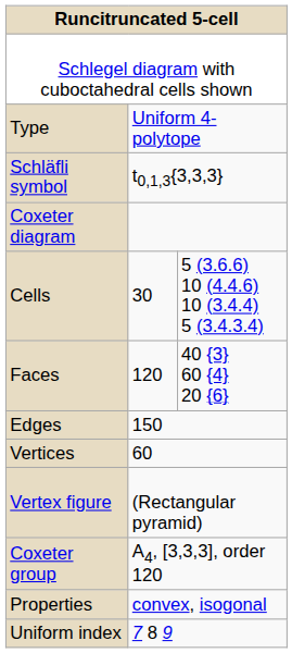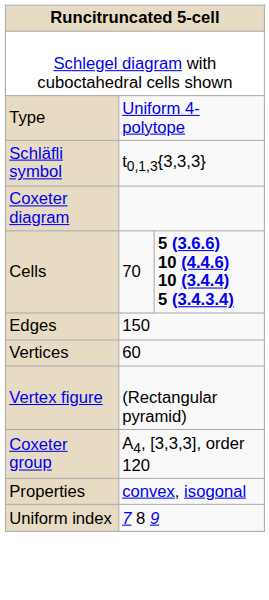 <table class="wikitable" style="float:right; margin-left:8px; width:250px">
 <tr>
 <td bgcolor=#e7dcc3 align=center colspan=3><strong>Runcitruncated 5-cell</strong></td>
 </tr>
 <tr>
 <td bgcolor=#ffffff align=center colspan=3><br><a href='#'>Schlegel diagram</a> with<br>cuboctahedral cells shown</td>
 </tr>
 <tr>
 <td bgcolor=#e7dcc3>Type</td>
 <td colspan=2><a href='#'>Uniform 4-polytope</a></td>
 </tr>
 <tr>
 <td bgcolor=#e7dcc3><a href='#'>Schläfli symbol</a></td>
 <td colspan=2>t<sub>0,1,3</sub>{3,3,3}</td>
 </tr>
 <tr>
 <td bgcolor=#e7dcc3><a href='#'>Coxeter diagram</a></td>
 <td colspan=2></td>
 </tr>
 <tr>
 <td bgcolor=#e7dcc3>Cells</td>
-<td>30</td>
-<td>5 <a href='#'>(3.6.6)</a><br>10 <a href='#'>(4.4.6)</a><br>10 <a href='#'>(3.4.4)</a><br>5 <a href='#'>(3.4.3.4)</a></td>
-</tr>
-<tr>
-<td bgcolor=#e7dcc3>Faces</td>
-<td>120</td>
-<td>40 <a href='#'>{3}</a><br>60 <a href='#'>{4}</a><br>20 <a href='#'>{6}</a></td>
+<td>70</td>
+<td><strong>5 <a href='#'>(3.6.6)</a><br>10 <a href='#'>(4.4.6)</a><br>10 <a href='#'>(3.4.4)</a><br>5 <a href='#'>(3.4.3.4)</a></strong></td>
 </tr>
 <tr>
 <td bgcolor=#e7dcc3>Edges</td>
 <td colspan=2>150</td>
 </tr>
 <tr>
 <td bgcolor=#e7dcc3>Vertices</td>
 <td colspan=2>60</td>
 </tr>
 <tr>
 <td bgcolor=#e7dcc3><a href='#'>Vertex figure</a></td>
 <td colspan=2><br>(Rectangular pyramid)</td>
 </tr>
 <tr>
 <td bgcolor=#e7dcc3><a href='#'>Coxeter group</a></td>
 <td colspan=2>A<sub>4</sub>, [3,3,3], order 120</td>
 </tr>
 <tr>
 <td bgcolor=#e7dcc3>Properties</td>
 <td colspan=2><a href='#'>convex</a>, <a href='#'>isogonal</a></td>
 </tr>
 <tr>
 <td bgcolor=#e7dcc3>Uniform index</td>
 <td colspan=2><em><a href='#'>7</a></em> 8 <em><a href='#'>9</a></em></td>
 </tr>
 </table>
